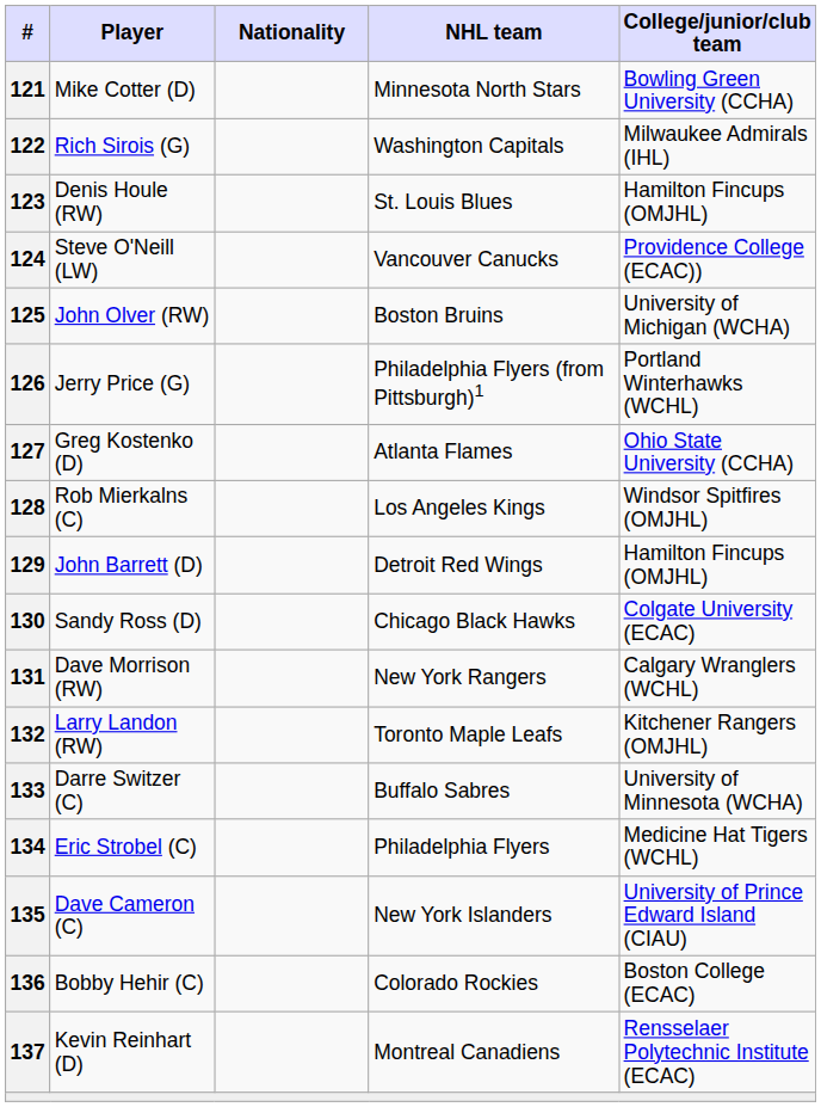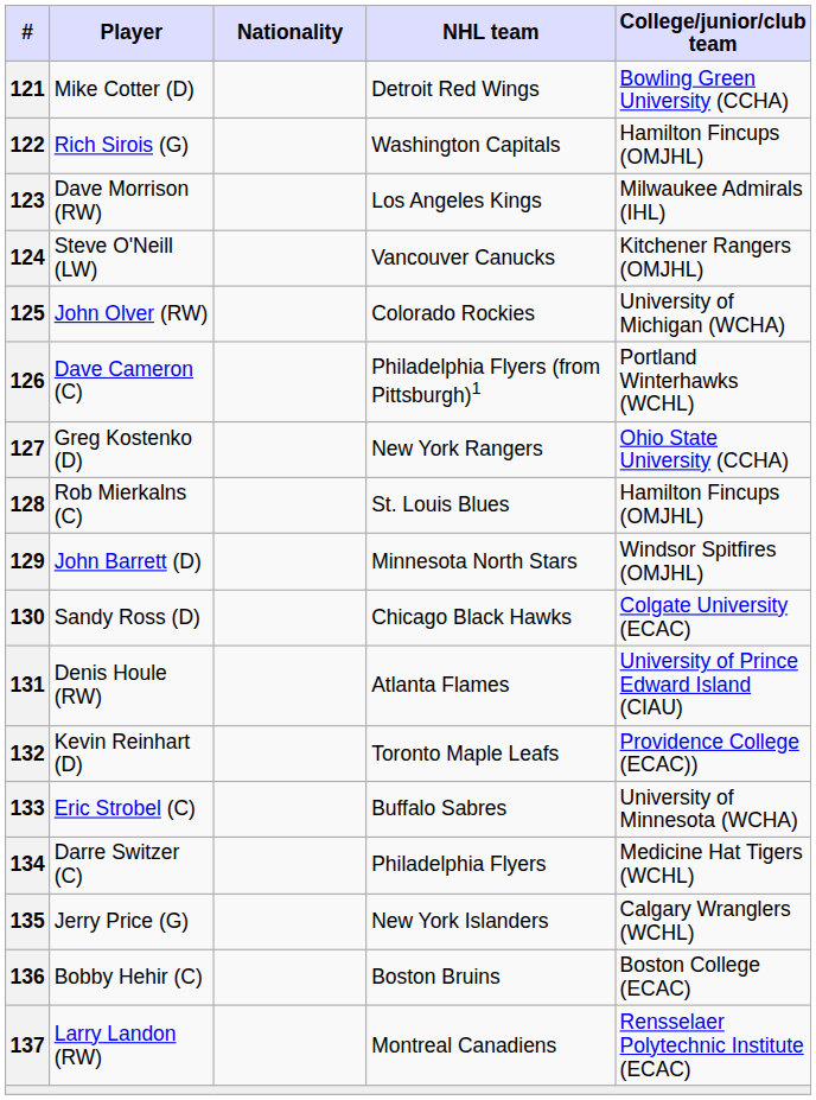 <table class="wikitable" style="width: 100%">
 <tr>
 <th style="background:#ddf; width:2.75%;">#</th>
 <th style="background:#ddf; width:22.0%;">Player</th>
 <th style="background:#ddf; width:20.0%;">Nationality</th>
 <th style="background:#ddf; width:34.0%;">NHL team</th>
 <th style="background:#ddf; width:100.0%;">College/junior/club team</th>
 </tr>
 <tr>
 <th>121</th>
 <td>Mike Cotter (D)</td>
 <td></td>
-<td>Minnesota North Stars</td>
+<td>Detroit Red Wings</td>
 <td><a href='#'>Bowling Green University</a> (CCHA)</td>
 </tr>
 <tr>
 <th>122</th>
 <td><a href='#'>Rich Sirois</a> (G)</td>
 <td></td>
 <td>Washington Capitals</td>
-<td>Milwaukee Admirals (IHL)</td>
+<td>Hamilton Fincups (OMJHL)</td>
 </tr>
 <tr>
 <th>123</th>
-<td>Denis Houle (RW)</td>
+<td>Dave Morrison (RW)</td>
 <td></td>
-<td>St. Louis Blues</td>
-<td>Hamilton Fincups (OMJHL)</td>
+<td>Los Angeles Kings</td>
+<td>Milwaukee Admirals (IHL)</td>
 </tr>
 <tr>
 <th>124</th>
 <td>Steve O'Neill (LW)</td>
 <td></td>
 <td>Vancouver Canucks</td>
-<td><a href='#'>Providence College</a> (ECAC))</td>
+<td>Kitchener Rangers (OMJHL)</td>
 </tr>
 <tr>
 <th>125</th>
 <td><a href='#'>John Olver</a> (RW)</td>
 <td></td>
-<td>Boston Bruins</td>
+<td>Colorado Rockies</td>
 <td>University of Michigan (WCHA)</td>
 </tr>
 <tr>
 <th>126</th>
-<td>Jerry Price (G)</td>
+<td><a href='#'>Dave Cameron</a> (C)</td>
 <td></td>
 <td>Philadelphia Flyers (from Pittsburgh)<sup>1</sup></td>
 <td>Portland Winterhawks (WCHL)</td>
 </tr>
 <tr>
 <th>127</th>
 <td>Greg Kostenko (D)</td>
 <td></td>
-<td>Atlanta Flames</td>
+<td>New York Rangers</td>
 <td><a href='#'>Ohio State University</a> (CCHA)</td>
 </tr>
 <tr>
 <th>128</th>
 <td>Rob Mierkalns (C)</td>
 <td></td>
-<td>Los Angeles Kings</td>
-<td>Windsor Spitfires (OMJHL)</td>
+<td>St. Louis Blues</td>
+<td>Hamilton Fincups (OMJHL)</td>
 </tr>
 <tr>
 <th>129</th>
 <td><a href='#'>John Barrett</a> (D)</td>
 <td></td>
-<td>Detroit Red Wings</td>
-<td>Hamilton Fincups (OMJHL)</td>
+<td>Minnesota North Stars</td>
+<td>Windsor Spitfires (OMJHL)</td>
 </tr>
 <tr>
 <th>130</th>
 <td>Sandy Ross (D)</td>
 <td></td>
 <td>Chicago Black Hawks</td>
 <td><a href='#'>Colgate University</a> (ECAC)</td>
 </tr>
 <tr>
 <th>131</th>
-<td>Dave Morrison (RW)</td>
+<td>Denis Houle (RW)</td>
 <td></td>
-<td>New York Rangers</td>
-<td>Calgary Wranglers (WCHL)</td>
+<td>Atlanta Flames</td>
+<td><a href='#'>University of Prince Edward Island</a> (CIAU)</td>
 </tr>
 <tr>
 <th>132</th>
-<td><a href='#'>Larry Landon</a> (RW)</td>
+<td>Kevin Reinhart (D)</td>
 <td></td>
 <td>Toronto Maple Leafs</td>
-<td>Kitchener Rangers (OMJHL)</td>
+<td><a href='#'>Providence College</a> (ECAC))</td>
 </tr>
 <tr>
 <th>133</th>
-<td>Darre Switzer (C)</td>
+<td><a href='#'>Eric Strobel</a> (C)</td>
 <td></td>
 <td>Buffalo Sabres</td>
 <td>University of Minnesota (WCHA)</td>
 </tr>
 <tr>
 <th>134</th>
-<td><a href='#'>Eric Strobel</a> (C)</td>
+<td>Darre Switzer (C)</td>
 <td></td>
 <td>Philadelphia Flyers</td>
 <td>Medicine Hat Tigers (WCHL)</td>
 </tr>
 <tr>
 <th>135</th>
-<td><a href='#'>Dave Cameron</a> (C)</td>
+<td>Jerry Price (G)</td>
 <td></td>
 <td>New York Islanders</td>
-<td><a href='#'>University of Prince Edward Island</a> (CIAU)</td>
+<td>Calgary Wranglers (WCHL)</td>
 </tr>
 <tr>
 <th>136</th>
 <td>Bobby Hehir (C)</td>
 <td></td>
-<td>Colorado Rockies</td>
+<td>Boston Bruins</td>
 <td>Boston College (ECAC)</td>
 </tr>
 <tr>
 <th>137</th>
-<td>Kevin Reinhart (D)</td>
+<td><a href='#'>Larry Landon</a> (RW)</td>
 <td></td>
 <td>Montreal Canadiens</td>
 <td><a href='#'>Rensselaer Polytechnic Institute</a> (ECAC)</td>
 </tr>
 <tr>
 <td align=center colspan="6" bgcolor="#efefef"></td>
 </tr>
 </table>
